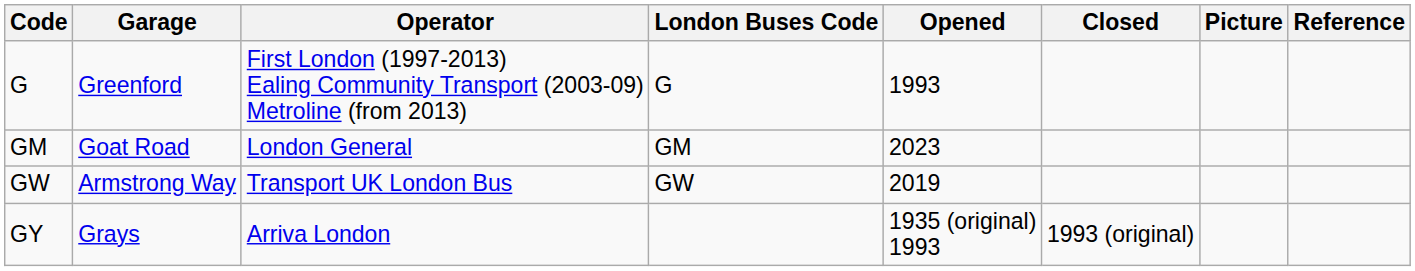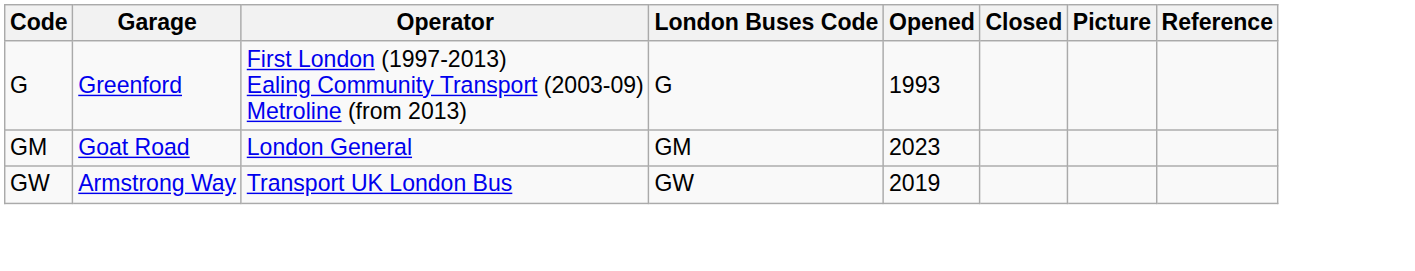 <table class="wikitable">
 <tr>
 <th>Code</th>
 <th>Garage</th>
 <th>Operator</th>
 <th>London Buses Code</th>
 <th>Opened</th>
 <th>Closed</th>
 <th>Picture</th>
 <th>Reference</th>
 </tr>
 <tr>
 <td>G</td>
 <td><a href='#'>Greenford</a></td>
 <td><a href='#'>First London</a> (1997-2013)<br><a href='#'>Ealing Community Transport</a> (2003-09)<br><a href='#'>Metroline</a> (from 2013)</td>
 <td>G</td>
 <td>1993</td>
 <td></td>
 <td></td>
 <td></td>
 </tr>
 <tr>
 <td>GM</td>
 <td><a href='#'>Goat Road</a></td>
 <td><a href='#'>London General</a></td>
 <td>GM</td>
 <td>2023</td>
 <td></td>
 <td></td>
 <td></td>
 </tr>
 <tr>
 <td>GW</td>
 <td><a href='#'>Armstrong Way</a></td>
 <td><a href='#'>Transport UK London Bus</a></td>
 <td>GW</td>
 <td>2019</td>
 <td></td>
 <td></td>
 <td></td>
 </tr>
-<tr>
-<td>GY</td>
-<td><a href='#'>Grays</a></td>
-<td><a href='#'>Arriva London</a></td>
-<td></td>
-<td>1935 (original)<br>1993</td>
-<td>1993 (original)</td>
-<td></td>
-<td></td>
-</tr>
 </table>
